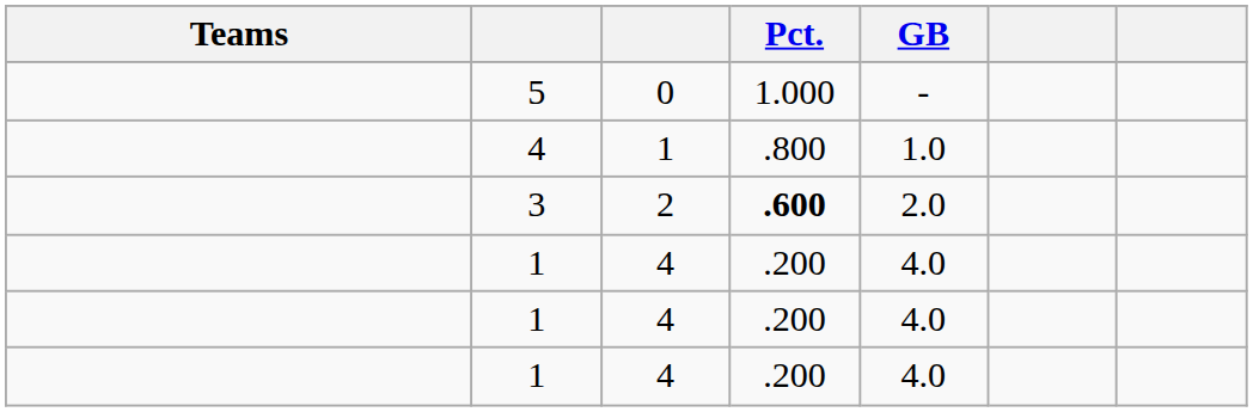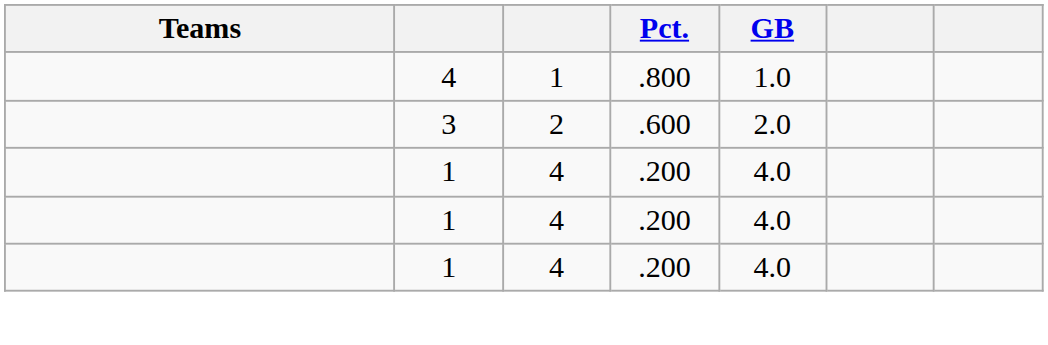 <table class="wikitable" style="text-align:center;">
 <tr>
 <th width=200px>Teams</th>
 <th width=50px></th>
 <th width=50px></th>
 <th width=50px><a href='#'>Pct.</a></th>
 <th width=50px><a href='#'>GB</a></th>
 <th width=50px></th>
 <th width=50px></th>
-</tr>
-<tr style="background-color:">
-<td align=left></td>
-<td>5</td>
-<td>0</td>
-<td>1.000</td>
-<td>-</td>
-<td></td>
-<td></td>
 </tr>
 <tr style="background-color:">
 <td align=left></td>
 <td>4</td>
 <td>1</td>
 <td>.800</td>
 <td>1.0</td>
 <td></td>
 <td></td>
 </tr>
 <tr style="background-color:">
 <td align=left></td>
 <td>3</td>
 <td>2</td>
-<td><strong>.600</strong></td>
+<td>.600</td>
 <td>2.0</td>
 <td></td>
 <td></td>
 </tr>
 <tr style="background-color:">
 <td align=left></td>
 <td>1</td>
 <td>4</td>
 <td>.200</td>
 <td>4.0</td>
 <td></td>
 <td></td>
 </tr>
 <tr style="background-color:">
 <td align=left></td>
 <td>1</td>
 <td>4</td>
 <td>.200</td>
 <td>4.0</td>
 <td></td>
 <td></td>
 </tr>
 <tr style="background-color:">
 <td align=left></td>
 <td>1</td>
 <td>4</td>
 <td>.200</td>
 <td>4.0</td>
 <td></td>
 <td></td>
 </tr>
 </table>
